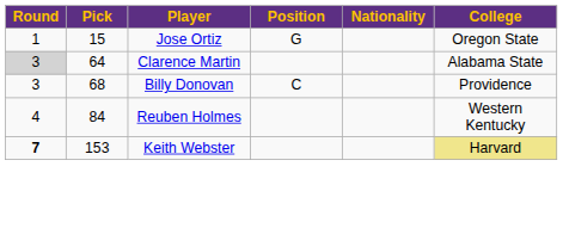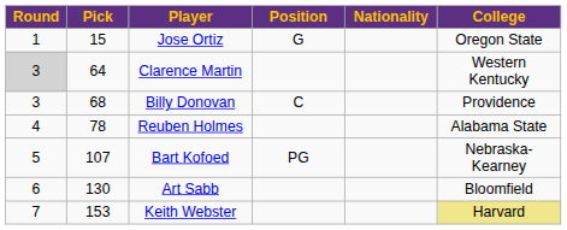 <table class="wikitable sortable sortable">
 <tr>
 <th style="background:#5C2F83; color:#FCC200" width="10%">Round</th>
 <th style="background:#5C2F83; color:#FCC200" width="10%">Pick</th>
 <th style="background:#5C2F83; color:#FCC200" width="20%">Player</th>
 <th style="background:#5C2F83; color:#FCC200" width="15%">Position</th>
 <th style="background:#5C2F83; color:#FCC200" width="15%">Nationality</th>
 <th style="background:#5C2F83; color:#FCC200" width="20%">College</th>
 </tr>
 <tr style="text-align: center">
 <td>1</td>
 <td>15</td>
 <td><a href='#'>Jose Ortiz</a></td>
 <td>G</td>
 <td></td>
 <td>Oregon State</td>
 </tr>
 <tr style="text-align: center">
 <td style="background: lightgrey;">3</td>
 <td>64</td>
 <td><a href='#'>Clarence Martin</a></td>
 <td></td>
 <td></td>
-<td>Alabama State</td>
+<td>Western Kentucky</td>
 </tr>
 <tr style="text-align: center">
 <td>3</td>
 <td>68</td>
 <td><a href='#'>Billy Donovan</a></td>
 <td>C</td>
 <td></td>
 <td>Providence</td>
 </tr>
 <tr style="text-align: center">
 <td>4</td>
-<td>84</td>
+<td>78</td>
 <td><a href='#'>Reuben Holmes</a></td>
 <td></td>
 <td></td>
-<td>Western Kentucky</td>
+<td>Alabama State</td>
 </tr>
 <tr style="text-align: center">
-<td><strong>7</strong></td>
+<td>5</td>
+<td>107</td>
+<td><a href='#'>Bart Kofoed</a></td>
+<td>PG</td>
+<td></td>
+<td>Nebraska-Kearney</td>
+</tr>
+<tr style="text-align: center">
+<td>6</td>
+<td>130</td>
+<td><a href='#'>Art Sabb</a></td>
+<td></td>
+<td></td>
+<td>Bloomfield</td>
+</tr>
+<tr style="text-align: center">
+<td>7</td>
 <td>153</td>
 <td><a href='#'>Keith Webster</a></td>
 <td></td>
 <td></td>
 <td style="background: khaki;">Harvard</td>
 </tr>
 </table>
